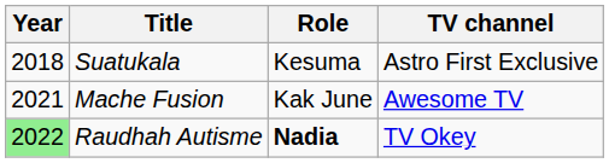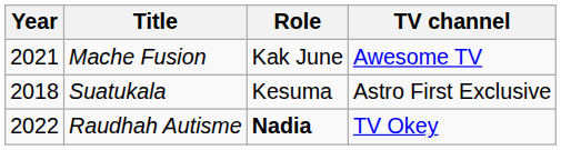 <table class="wikitable">
 <tr>
 <th>Year</th>
 <th>Title</th>
 <th>Role</th>
 <th>TV channel</th>
 </tr>
 <tr>
+<td>2021</td>
+<td><em>Mache Fusion</em></td>
+<td>Kak June</td>
+<td><a href='#'>Awesome TV</a></td>
+</tr>
+<tr>
 <td>2018</td>
 <td><em>Suatukala</em></td>
 <td>Kesuma</td>
 <td>Astro First Exclusive</td>
 </tr>
 <tr>
-<td>2021</td>
-<td><em>Mache Fusion</em></td>
-<td>Kak June</td>
-<td><a href='#'>Awesome TV</a></td>
-</tr>
-<tr>
-<td style="background: lightgreen;">2022</td>
+<td>2022</td>
 <td><em>Raudhah Autisme</em></td>
 <td><strong>Nadia</strong></td>
 <td><a href='#'>TV Okey</a></td>
 </tr>
 </table>
